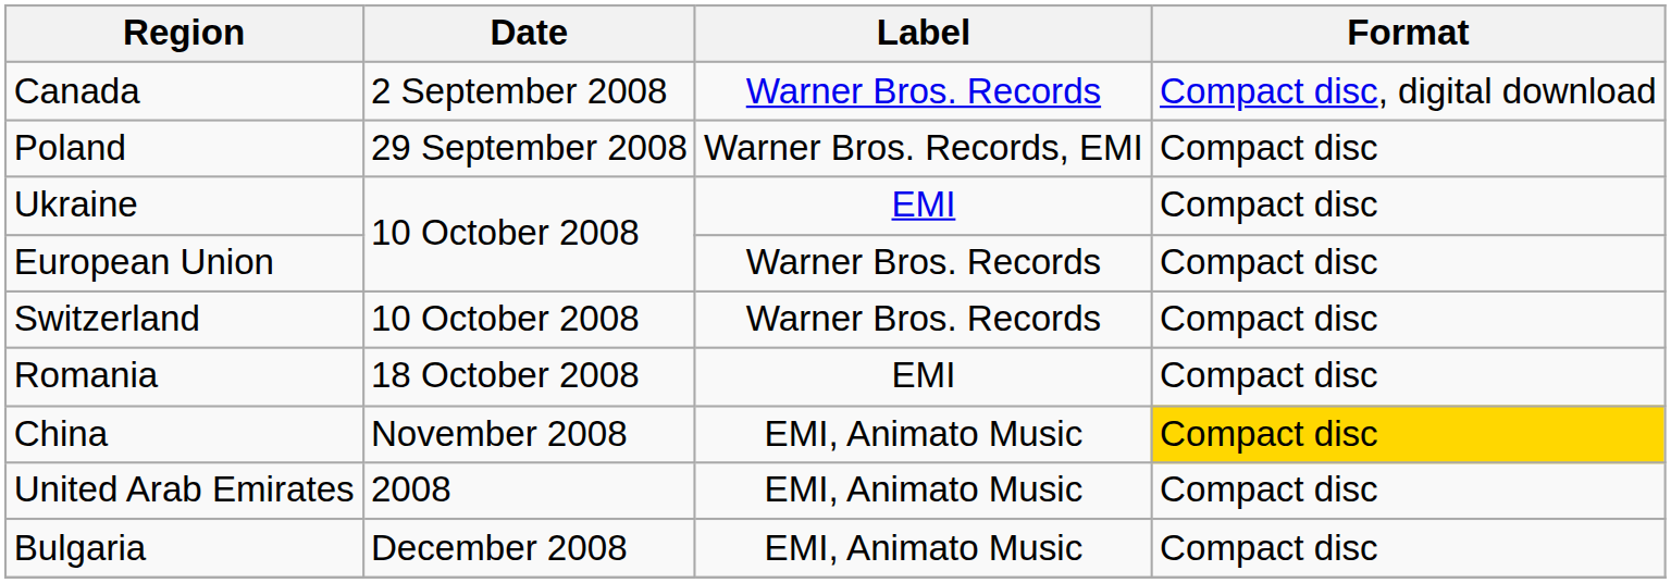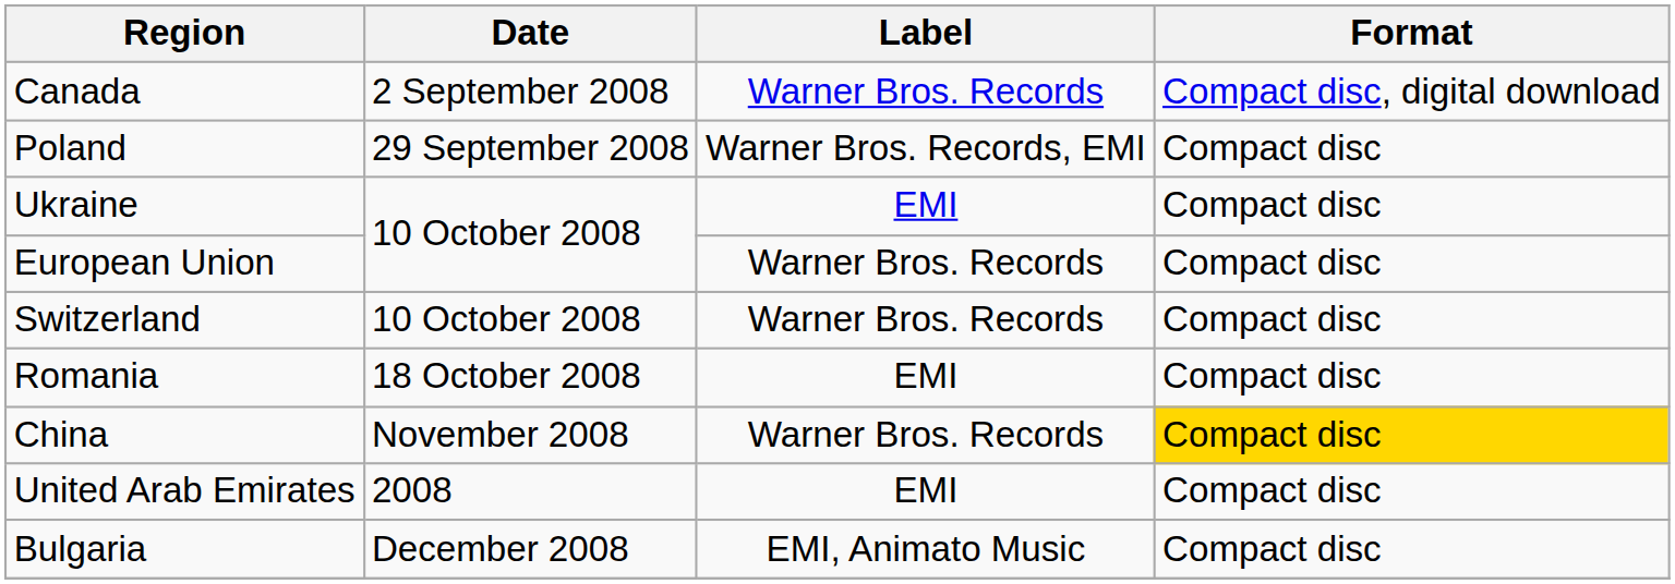 <table class="wikitable">
 <tr>
 <th>Region</th>
 <th>Date</th>
 <th>Label</th>
 <th>Format</th>
 </tr>
 <tr>
 <td>Canada</td>
 <td>2 September 2008</td>
 <td align="center"><a href='#'>Warner Bros. Records</a></td>
 <td><a href='#'>Compact disc</a>, digital download</td>
 </tr>
 <tr>
 <td>Poland</td>
 <td>29 September 2008</td>
 <td align="center">Warner Bros. Records, EMI</td>
 <td>Compact disc</td>
 </tr>
 <tr>
 <td>Ukraine</td>
 <td rowspan="2">10 October 2008</td>
 <td align="center"><a href='#'>EMI</a></td>
 <td>Compact disc</td>
 </tr>
 <tr>
 <td>European Union</td>
 <td align="center">Warner Bros. Records</td>
 <td>Compact disc</td>
 </tr>
 <tr>
 <td>Switzerland</td>
 <td>10 October 2008</td>
 <td align="center">Warner Bros. Records</td>
 <td>Compact disc</td>
 </tr>
 <tr>
 <td>Romania</td>
 <td>18 October 2008</td>
 <td align="center">EMI</td>
 <td>Compact disc</td>
 </tr>
 <tr>
 <td>China</td>
 <td>November 2008</td>
-<td align="center">EMI, Animato Music</td>
+<td align="center">Warner Bros. Records</td>
 <td style="background: gold;">Compact disc</td>
 </tr>
 <tr>
 <td>United Arab Emirates</td>
 <td>2008</td>
-<td align="center">EMI, Animato Music</td>
+<td align="center">EMI</td>
 <td>Compact disc</td>
 </tr>
 <tr>
 <td>Bulgaria</td>
 <td>December 2008</td>
 <td align="center">EMI, Animato Music</td>
 <td>Compact disc</td>
 </tr>
 <tr>
 </tr>
 </table>
